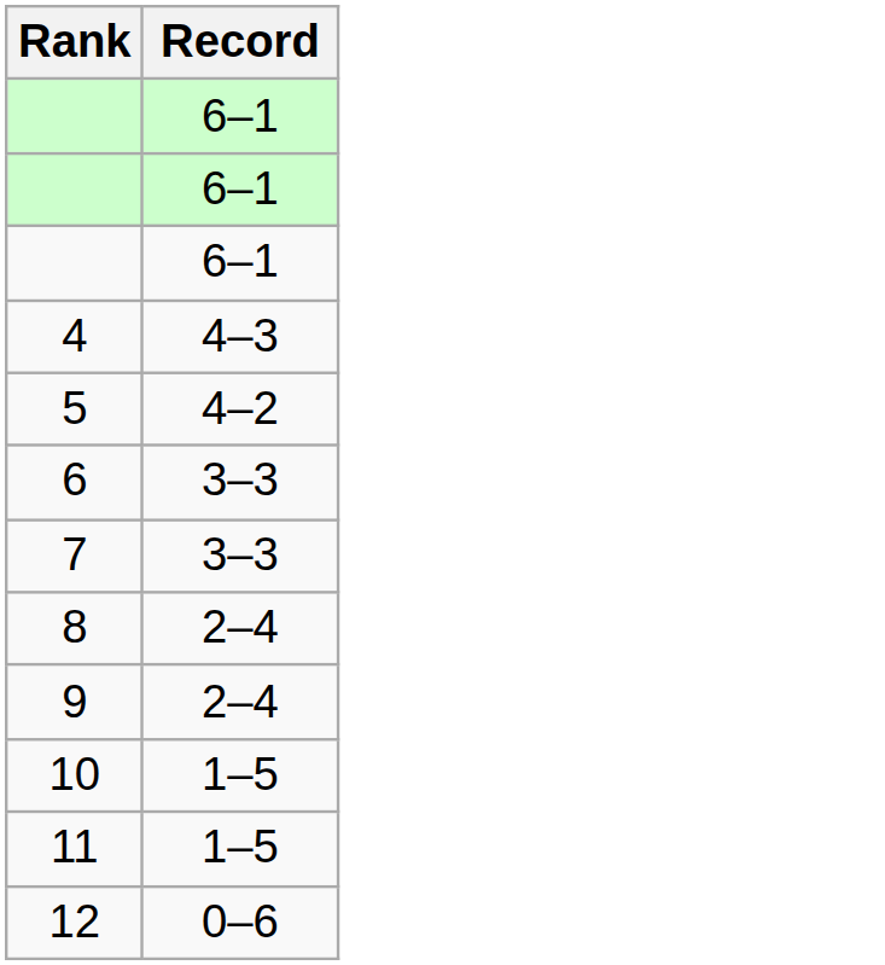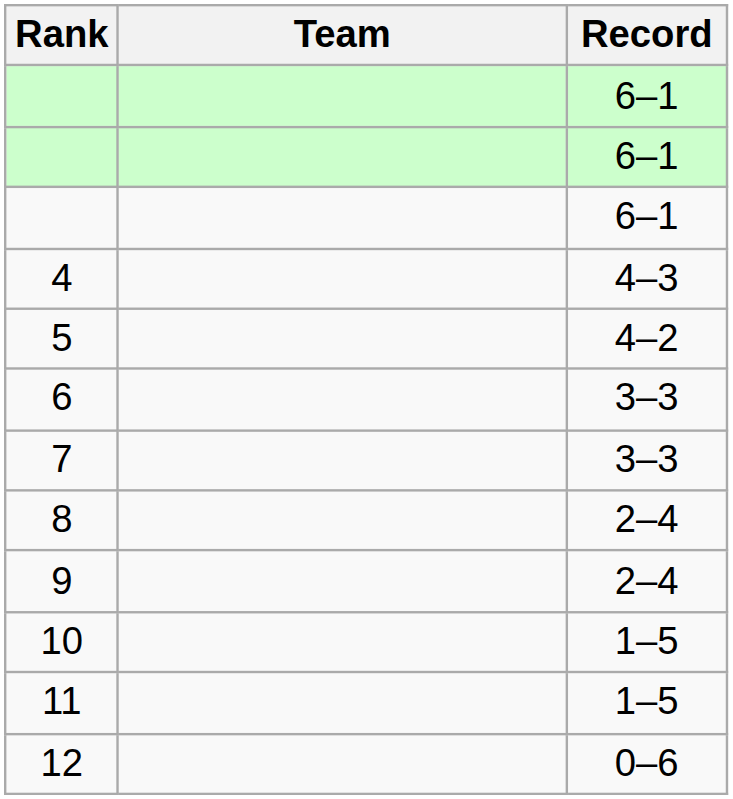 <table class="wikitable" style="text-align: center;">
 <tr>
 <th width=40>Rank</th>
+<th width=180>Team</th>
 <th width=60>Record</th>
 </tr>
 <tr bgcolor="#ccffcc">
 <td></td>
+<td align="left"></td>
 <td>6–1</td>
 </tr>
 <tr bgcolor="#ccffcc">
 <td></td>
+<td align="left"></td>
 <td>6–1</td>
 </tr>
 <tr>
 <td></td>
+<td align="left"></td>
 <td>6–1</td>
 </tr>
 <tr>
 <td>4</td>
+<td align="left"></td>
 <td>4–3</td>
 </tr>
 <tr>
 <td>5</td>
+<td align="left"></td>
 <td>4–2</td>
 </tr>
 <tr>
 <td>6</td>
+<td align="left"></td>
 <td>3–3</td>
 </tr>
 <tr>
 <td>7</td>
+<td align="left"></td>
 <td>3–3</td>
 </tr>
 <tr>
 <td>8</td>
+<td align="left"></td>
 <td>2–4</td>
 </tr>
 <tr>
 <td>9</td>
+<td align="left"></td>
 <td>2–4</td>
 </tr>
 <tr>
 <td>10</td>
+<td align="left"></td>
 <td>1–5</td>
 </tr>
 <tr>
 <td>11</td>
+<td align="left"></td>
 <td>1–5</td>
 </tr>
 <tr>
 <td>12</td>
+<td align="left"></td>
 <td>0–6</td>
 </tr>
 </table>
